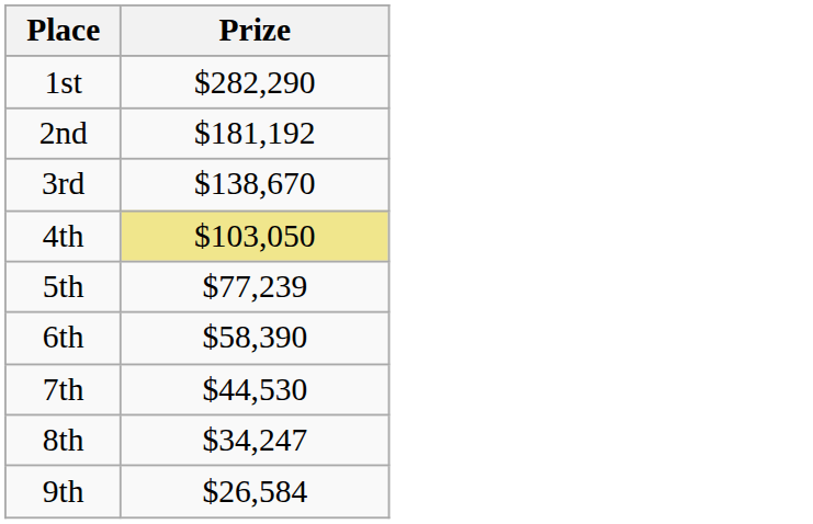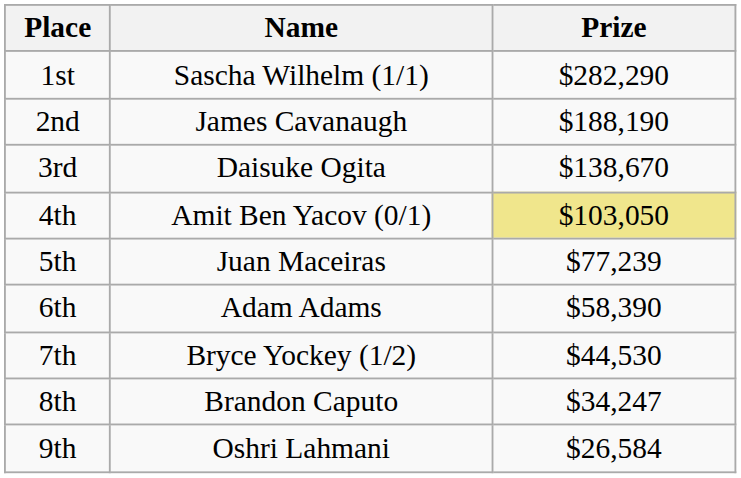 <table class="wikitable">
 <tr>
 <th width="50">Place</th>
+<th width="200">Name</th>
 <th width="125">Prize</th>
 </tr>
 <tr>
 <td align=center>1st</td>
+<td align=center> Sascha Wilhelm (1/1)</td>
 <td align=center>$282,290</td>
 </tr>
 <tr>
 <td align=center>2nd</td>
-<td align=center>$181,192</td>
+<td align=center> James Cavanaugh</td>
+<td align=center>$188,190</td>
 </tr>
 <tr>
 <td align=center>3rd</td>
+<td align=center> Daisuke Ogita</td>
 <td align=center>$138,670</td>
 </tr>
 <tr>
 <td align=center>4th</td>
+<td align=center> Amit Ben Yacov (0/1)</td>
 <td align=center style="background: khaki;">$103,050</td>
 </tr>
 <tr>
 <td align=center>5th</td>
+<td align=center> Juan Maceiras</td>
 <td align=center>$77,239</td>
 </tr>
 <tr>
 <td align=center>6th</td>
+<td align=center> Adam Adams</td>
 <td align=center>$58,390</td>
 </tr>
 <tr>
 <td align=center>7th</td>
+<td align=center> Bryce Yockey (1/2)</td>
 <td align=center>$44,530</td>
 </tr>
 <tr>
 <td align=center>8th</td>
+<td align=center> Brandon Caputo</td>
 <td align=center>$34,247</td>
 </tr>
 <tr>
 <td align=center>9th</td>
+<td align=center> Oshri Lahmani</td>
 <td align=center>$26,584</td>
 </tr>
 </table>
